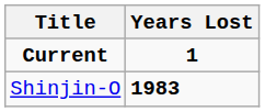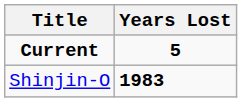 <table class="wikitable">
 <tr>
 <th>Title</th>
 <th>Years Lost</th>
 </tr>
 <tr>
 <td align="center"><strong>Current</strong></td>
-<td align="center"><strong>1</strong></td>
+<td align="center"><strong>5</strong></td>
 </tr>
 <tr>
 <td> <a href='#'>Shinjin-O</a></td>
 <td><strong>1983</strong></td>
 </tr>
 </table>
